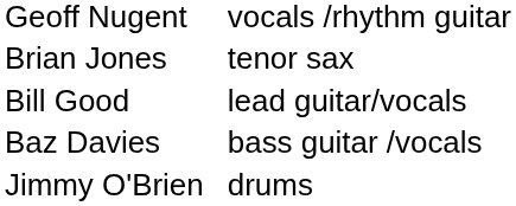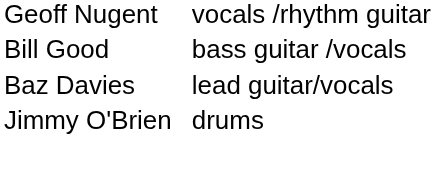 <table>
 <tr>
 <td></td>
 <td>Geoff Nugent</td>
 <td></td>
 <td>vocals /rhythm guitar</td>
 </tr>
 <tr>
 <td></td>
-<td>Brian Jones</td>
-<td></td>
-<td>tenor sax</td>
-</tr>
-<tr>
-<td></td>
 <td>Bill Good</td>
 <td></td>
-<td>lead guitar/vocals</td>
+<td>bass guitar /vocals</td>
 </tr>
 <tr>
 <td></td>
 <td>Baz Davies</td>
 <td></td>
-<td>bass guitar /vocals</td>
+<td>lead guitar/vocals</td>
 </tr>
 <tr>
 <td>   </td>
 <td>Jimmy O'Brien</td>
 <td> </td>
 <td>drums</td>
 </tr>
 </table>
